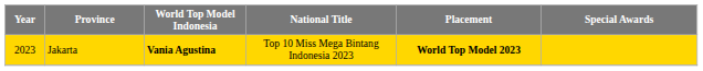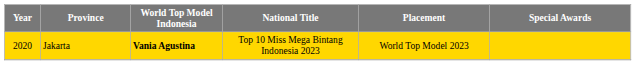 <table class="wikitable sortable" style="font-size: 83%; text-align:center">
 <tr>
 <th width="60" style="background-color:#787878;color:#FFFFFF;">Year</th>
 <th width="180" style="background-color:#787878;color:#FFFFFF;">Province</th>
 <th width="180" style="background-color:#787878;color:#FFFFFF;">World Top Model Indonesia</th>
 <th width="300" style="background-color:#787878;color:#FFFFFF;">National Title</th>
 <th width="280" style="background-color:#787878;color:#FFFFFF;">Placement</th>
 <th width="320" style="background-color:#787878;color:#FFFFFF;">Special Awards</th>
 </tr>
 <tr style="background-color:gold">
-<td>2023</td>
+<td>2020</td>
 <td align="left">Jakarta</td>
 <td align="left"><strong>Vania Agustina</strong></td>
 <td>Top 10 Miss Mega Bintang Indonesia 2023</td>
-<td><strong>World Top Model 2023 </strong></td>
+<td>World Top Model 2023 </td>
 <td></td>
 </tr>
 <tr>
 </tr>
 </table>
